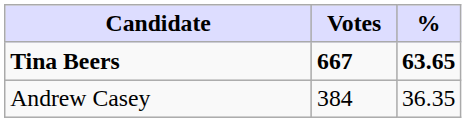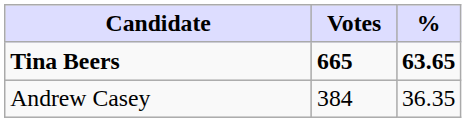 <table class="wikitable">
 <tr>
 <th style="background:#ddf; width:200px;">Candidate</th>
 <th style="background:#ddf; width:50px;">Votes</th>
 <th style="background:#ddf; width:30px;">%</th>
 </tr>
 <tr>
 <td><strong>Tina Beers</strong></td>
-<td><strong>667</strong></td>
+<td><strong>665</strong></td>
 <td><strong>63.65</strong></td>
 </tr>
 <tr>
 <td>Andrew Casey</td>
 <td>384</td>
 <td>36.35</td>
 </tr>
 </table>
